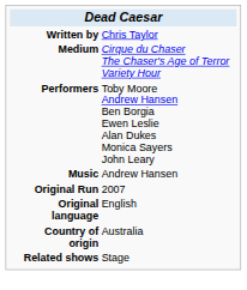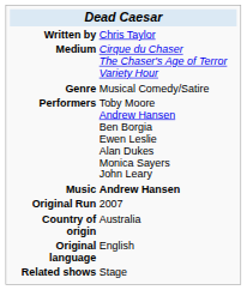 <table class="infobox" style="width:22em; text-align:left; font-size:90%" cellspacing="2">
 <tr>
 <th style="font-size:120%; background:#dbe9f4; text-align:center;" colspan="2"><em>Dead Caesar</em></th>
 </tr>
 <tr>
 <th style="text-align: right; padding-left: 1em;">Written by</th>
 <td><a href='#'>Chris Taylor</a></td>
 </tr>
 <tr>
 <th style="text-align: right; padding-left: 1em;">Medium</th>
 <td><em><a href='#'>Cirque du Chaser</a></em><br><em><a href='#'>The Chaser's Age of Terror Variety Hour</a></em></td>
 </tr>
 <tr>
+<th style="text-align: right; padding-left: 1em;">Genre</th>
+<td>Musical Comedy/Satire</td>
+</tr>
+<tr>
 <th style="text-align: right; padding-left: 1em;">Performers</th>
 <td>Toby Moore<br><a href='#'>Andrew Hansen</a><br>Ben Borgia<br>Ewen Leslie<br>Alan Dukes<br>Monica Sayers<br>John Leary</td>
 </tr>
 <tr>
 <th style="text-align: right; padding-left: 1em;">Music</th>
-<td>Andrew Hansen</td>
+<td><strong>Andrew Hansen</strong></td>
 </tr>
 <tr>
 <th style="text-align: right; padding-left: 1em;">Original Run</th>
 <td>2007</td>
 </tr>
 <tr>
+<th style="text-align: right; padding-left: 1em;">Country of origin</th>
+<td>Australia</td>
+</tr>
+<tr>
 <th style="text-align: right; padding-left: 1em;">Original language</th>
 <td>English</td>
-</tr>
-<tr>
-<th style="text-align: right; padding-left: 1em;">Country of origin</th>
-<td>Australia</td>
 </tr>
 <tr>
 <th style="text-align: right; padding-left: 1em;">Related shows</th>
 <td>Stage</td>
 </tr>
 <tr>
 </tr>
 </table>
